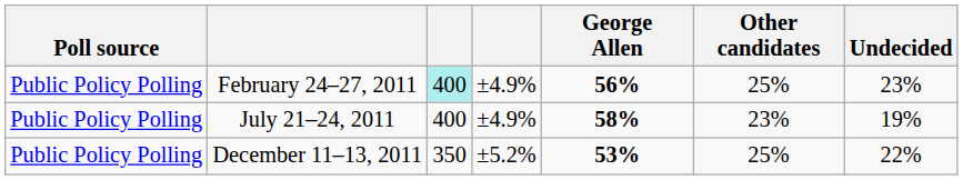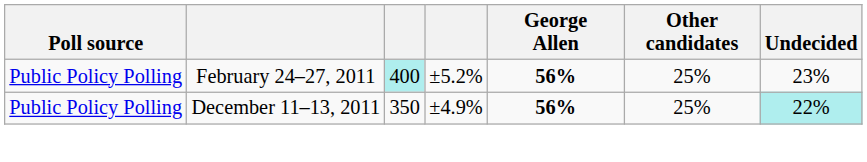 <table class="wikitable" style="text-align:center">
 <tr valign= bottom>
 <th>Poll source</th>
 <th></th>
 <th></th>
 <th></th>
 <th style="width:100px;">George<br>Allen</th>
 <th style="width:100px;">Other<br>candidates</th>
 <th>Undecided</th>
 </tr>
 <tr>
 <td align=left><a href='#'>Public Policy Polling</a></td>
 <td>February 24–27, 2011</td>
 <td style="background: paleturquoise;">400</td>
-<td>±4.9%</td>
+<td>±5.2%</td>
 <td><strong>56%</strong></td>
 <td>25%</td>
 <td>23%</td>
 </tr>
 <tr>
 <td align=left><a href='#'>Public Policy Polling</a></td>
-<td>July 21–24, 2011</td>
-<td>400</td>
-<td>±4.9%</td>
-<td><strong>58%</strong></td>
-<td>23%</td>
-<td>19%</td>
-</tr>
-<tr>
-<td align=left><a href='#'>Public Policy Polling</a></td>
 <td>December 11–13, 2011</td>
 <td>350</td>
-<td>±5.2%</td>
-<td><strong>53%</strong></td>
+<td>±4.9%</td>
+<td><strong>56%</strong></td>
 <td>25%</td>
-<td>22%</td>
+<td style="background: paleturquoise;">22%</td>
 </tr>
 </table>
